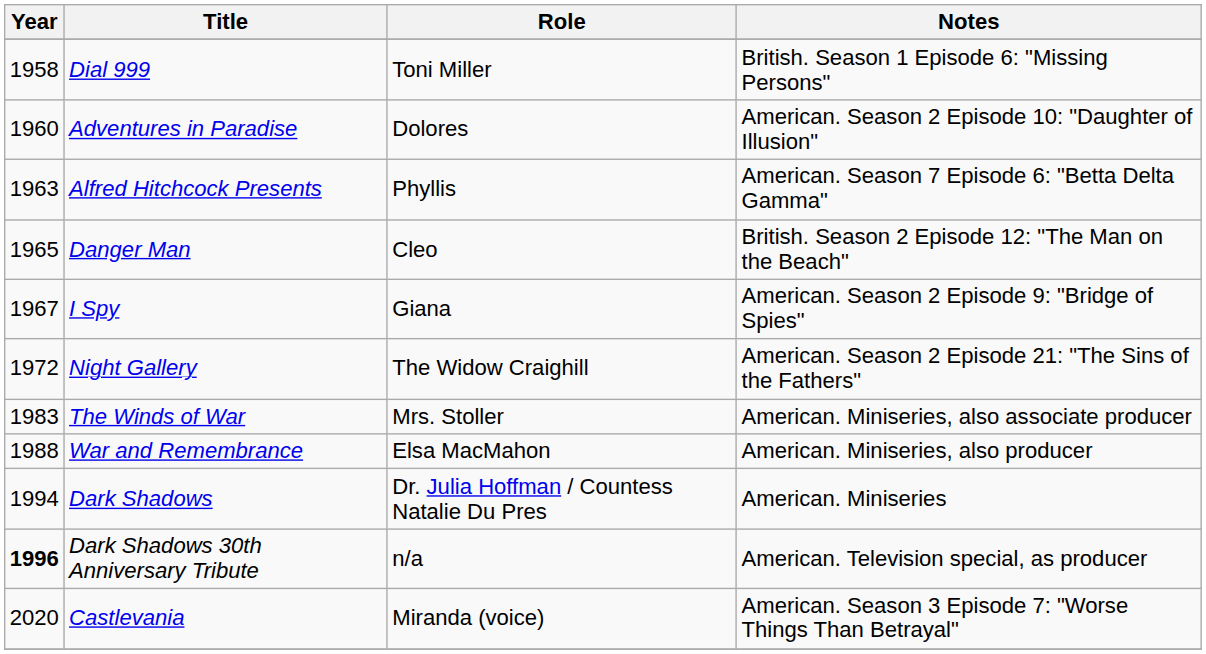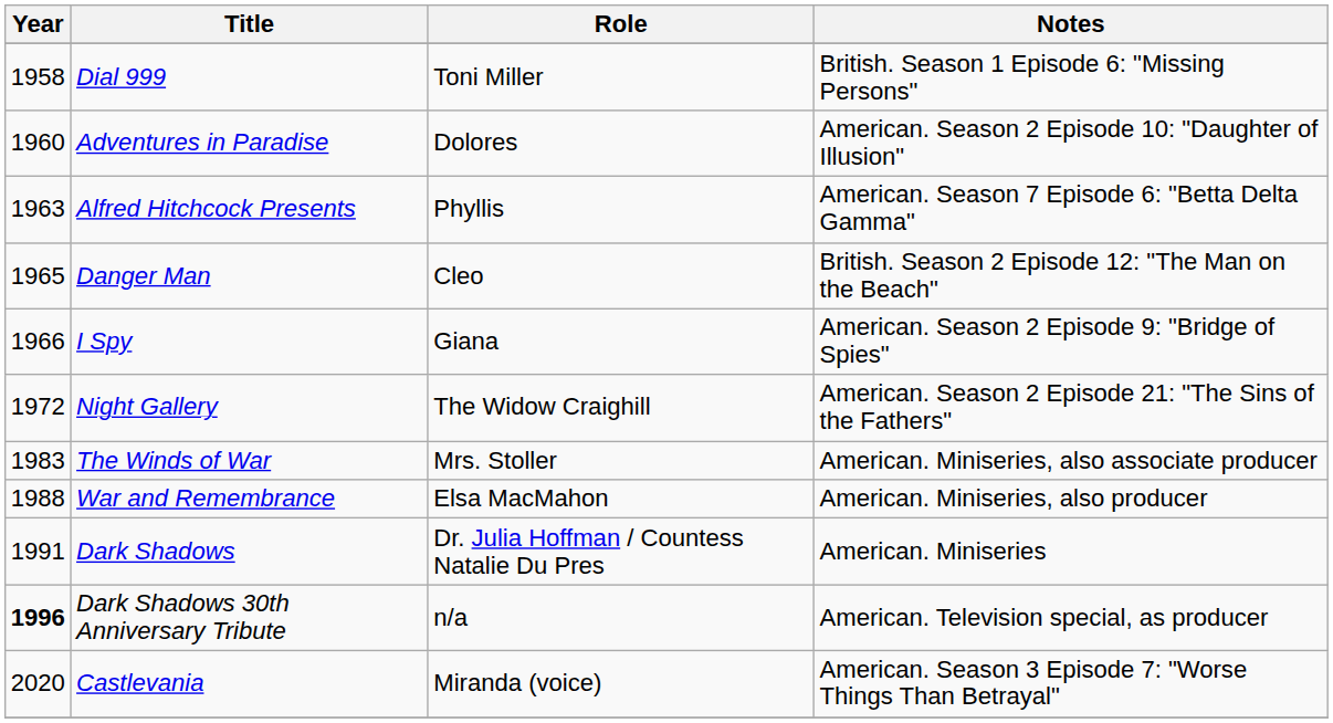 <table class="wikitable sortable">
 <tr>
 <th>Year</th>
 <th>Title</th>
 <th>Role</th>
 <th>Notes</th>
 </tr>
 <tr>
 </tr>
 <tr>
 <td>1958</td>
 <td><em><a href='#'>Dial 999</a></em></td>
 <td>Toni Miller</td>
 <td>British. Season 1 Episode 6: "Missing Persons"</td>
 </tr>
 <tr>
 <td>1960</td>
 <td><em><a href='#'>Adventures in Paradise</a></em></td>
 <td>Dolores</td>
 <td>American. Season 2 Episode 10: "Daughter of Illusion"</td>
 </tr>
 <tr>
 <td>1963</td>
 <td><em><a href='#'>Alfred Hitchcock Presents</a></em></td>
 <td>Phyllis</td>
 <td>American. Season 7 Episode 6: "Betta Delta Gamma"</td>
 </tr>
 <tr>
 <td>1965</td>
 <td><em><a href='#'>Danger Man</a></em></td>
 <td>Cleo</td>
 <td>British. Season 2 Episode 12: "The Man on the Beach"</td>
 </tr>
 <tr>
-<td>1967</td>
+<td>1966</td>
 <td><em><a href='#'>I Spy</a></em></td>
 <td>Giana</td>
 <td>American. Season 2 Episode 9: "Bridge of Spies"</td>
 </tr>
 <tr>
 <td>1972</td>
 <td><em><a href='#'>Night Gallery</a></em></td>
 <td>The Widow Craighill</td>
 <td>American. Season 2 Episode 21: "The Sins of the Fathers"</td>
 </tr>
 <tr>
 <td>1983</td>
 <td><em><a href='#'>The Winds of War</a></em></td>
 <td>Mrs. Stoller</td>
 <td>American. Miniseries, also associate producer</td>
 </tr>
 <tr>
 <td>1988</td>
 <td><em><a href='#'>War and Remembrance</a></em></td>
 <td>Elsa MacMahon</td>
 <td>American. Miniseries, also producer</td>
 </tr>
 <tr>
-<td>1994</td>
+<td>1991</td>
 <td><em><a href='#'>Dark Shadows</a></em></td>
 <td>Dr. <a href='#'>Julia Hoffman</a> / Countess Natalie Du Pres</td>
 <td>American. Miniseries</td>
 </tr>
 <tr>
 <td><strong>1996</strong></td>
 <td><em>Dark Shadows 30th Anniversary Tribute</em></td>
 <td>n/a</td>
 <td>American. Television special, as producer</td>
 </tr>
 <tr>
 <td>2020</td>
 <td><em><a href='#'>Castlevania</a></em></td>
 <td>Miranda (voice)</td>
 <td>American. Season 3 Episode 7: "Worse Things Than Betrayal"</td>
 </tr>
 <tr>
 </tr>
 </table>
